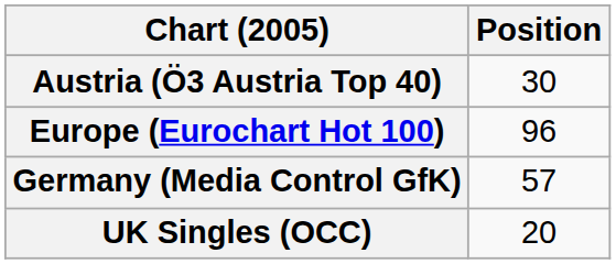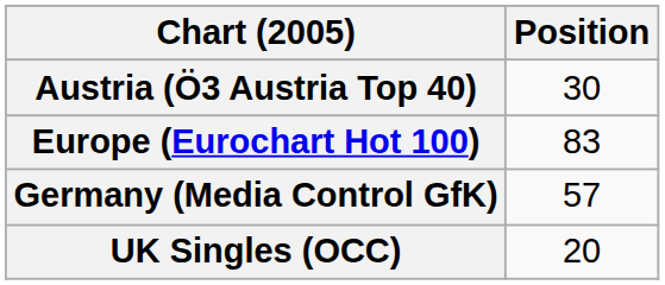 <table class="wikitable sortable plainrowheaders">
 <tr>
 <th>Chart (2005)</th>
 <th>Position</th>
 </tr>
 <tr>
 <th scope="row">Austria (Ö3 Austria Top 40)</th>
 <td align="center">30</td>
 </tr>
 <tr>
 <th scope="row">Europe (<a href='#'>Eurochart Hot 100</a>)</th>
-<td align="center">96</td>
+<td align="center">83</td>
 </tr>
 <tr>
 <th scope="row">Germany (Media Control GfK)</th>
 <td align="center">57</td>
 </tr>
 <tr>
 <th scope="row">UK Singles (OCC)</th>
 <td align="center">20</td>
 </tr>
 </table>
